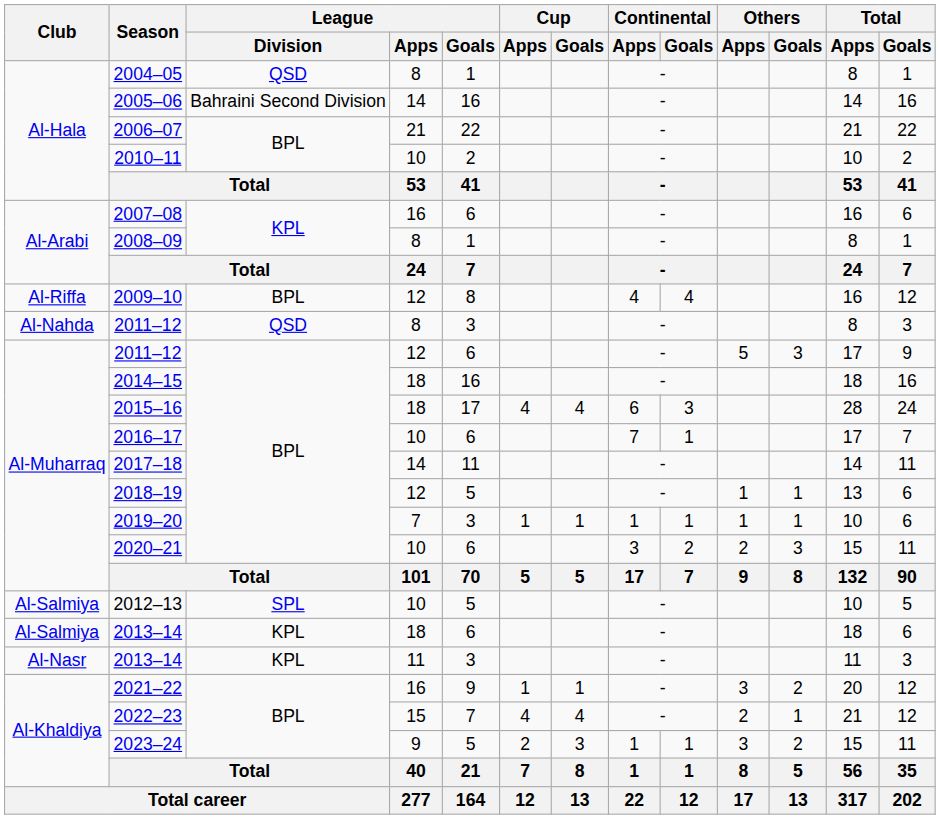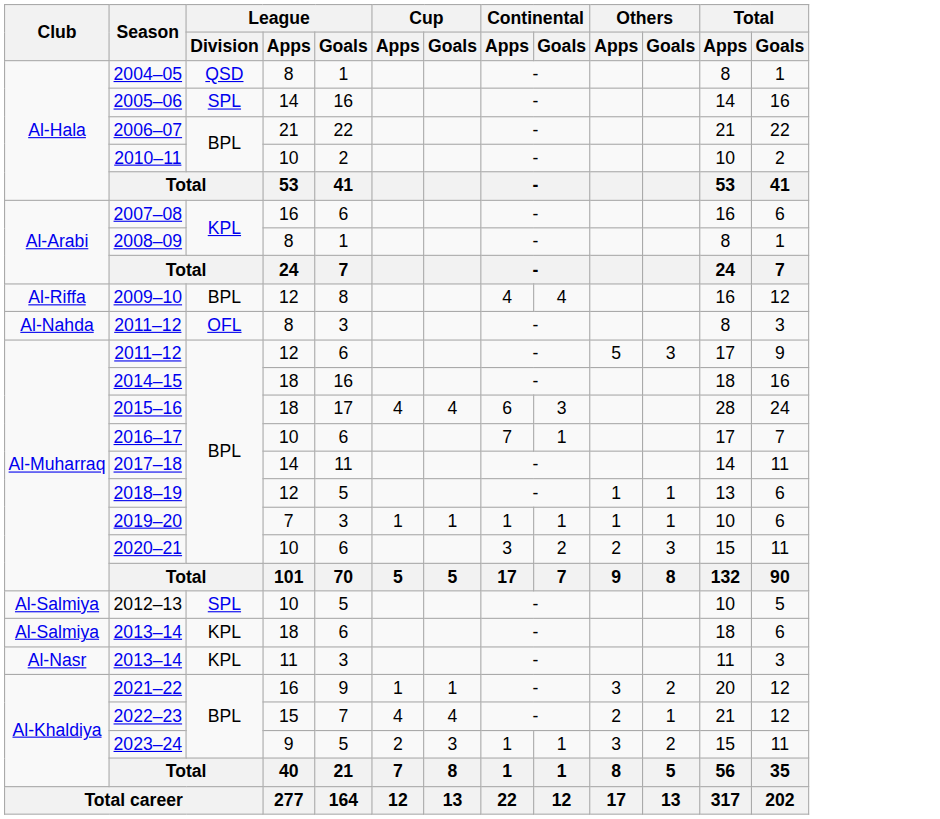 <table class="wikitable" style="text-align:center;">
 <tr>
 <th rowspan=2>Club</th>
 <th rowspan=2>Season</th>
 <th colspan=3>League</th>
 <th colspan=2>Cup</th>
 <th colspan=2>Continental</th>
 <th colspan=2>Others</th>
 <th colspan=2>Total</th>
 </tr>
 <tr>
 <th>Division</th>
 <th>Apps</th>
 <th>Goals</th>
 <th>Apps</th>
 <th>Goals</th>
 <th>Apps</th>
 <th>Goals</th>
 <th>Apps</th>
 <th>Goals</th>
 <th>Apps</th>
 <th>Goals</th>
 </tr>
 <tr>
 <td rowspan=5><a href='#'>Al-Hala</a></td>
 <td><a href='#'>2004–05</a></td>
 <td><a href='#'>QSD</a></td>
 <td>8</td>
 <td>1</td>
 <td></td>
 <td></td>
 <td colspan=2>-</td>
 <td></td>
 <td></td>
 <td>8</td>
 <td>1</td>
 </tr>
 <tr>
 <td><a href='#'>2005–06</a></td>
-<td>Bahraini Second Division</td>
+<td><a href='#'>SPL</a></td>
 <td>14</td>
 <td>16</td>
 <td></td>
 <td></td>
 <td colspan=2>-</td>
 <td></td>
 <td></td>
 <td>14</td>
 <td>16</td>
 </tr>
 <tr>
 <td><a href='#'>2006–07</a></td>
 <td rowspan=2>BPL</td>
 <td>21</td>
 <td>22</td>
 <td></td>
 <td></td>
 <td colspan=2>-</td>
 <td></td>
 <td></td>
 <td>21</td>
 <td>22</td>
 </tr>
 <tr>
 <td><a href='#'>2010–11</a></td>
 <td>10</td>
 <td>2</td>
 <td></td>
 <td></td>
 <td colspan=2>-</td>
 <td></td>
 <td></td>
 <td>10</td>
 <td>2</td>
 </tr>
 <tr>
 <th colspan=2>Total</th>
 <th>53</th>
 <th>41</th>
 <th></th>
 <th></th>
 <th colspan=2>-</th>
 <th></th>
 <th></th>
 <th>53</th>
 <th>41</th>
 </tr>
 <tr>
 <td rowspan=3><a href='#'>Al-Arabi</a></td>
 <td><a href='#'>2007–08</a></td>
 <td rowspan=2><a href='#'>KPL</a></td>
 <td>16</td>
 <td>6</td>
 <td></td>
 <td></td>
 <td colspan=2>-</td>
 <td></td>
 <td></td>
 <td>16</td>
 <td>6</td>
 </tr>
 <tr>
 <td><a href='#'>2008–09</a></td>
 <td>8</td>
 <td>1</td>
 <td></td>
 <td></td>
 <td colspan=2>-</td>
 <td></td>
 <td></td>
 <td>8</td>
 <td>1</td>
 </tr>
 <tr>
 <th colspan=2>Total</th>
 <th>24</th>
 <th>7</th>
 <th></th>
 <th></th>
 <th colspan=2>-</th>
 <th></th>
 <th></th>
 <th>24</th>
 <th>7</th>
 </tr>
 <tr>
 <td><a href='#'>Al-Riffa</a></td>
 <td><a href='#'>2009–10</a></td>
 <td>BPL</td>
 <td>12</td>
 <td>8</td>
 <td></td>
 <td></td>
 <td>4</td>
 <td>4</td>
 <td></td>
 <td></td>
 <td>16</td>
 <td>12</td>
 </tr>
 <tr>
 <td><a href='#'>Al-Nahda</a></td>
 <td><a href='#'>2011–12</a></td>
-<td><a href='#'>QSD</a></td>
+<td><a href='#'>OFL</a></td>
 <td>8</td>
 <td>3</td>
 <td></td>
 <td></td>
 <td colspan=2>-</td>
 <td></td>
 <td></td>
 <td>8</td>
 <td>3</td>
 </tr>
 <tr>
 <td rowspan=9><a href='#'>Al-Muharraq</a></td>
 <td><a href='#'>2011–12</a></td>
 <td rowspan=8>BPL</td>
 <td>12</td>
 <td>6</td>
 <td></td>
 <td></td>
 <td colspan=2>-</td>
 <td>5</td>
 <td>3</td>
 <td>17</td>
 <td>9</td>
 </tr>
 <tr>
 <td><a href='#'>2014–15</a></td>
 <td>18</td>
 <td>16</td>
 <td></td>
 <td></td>
 <td colspan=2>-</td>
 <td></td>
 <td></td>
 <td>18</td>
 <td>16</td>
 </tr>
 <tr>
 <td><a href='#'>2015–16</a></td>
 <td>18</td>
 <td>17</td>
 <td>4</td>
 <td>4</td>
 <td>6</td>
 <td>3</td>
 <td></td>
 <td></td>
 <td>28</td>
 <td>24</td>
 </tr>
 <tr>
 <td><a href='#'>2016–17</a></td>
 <td>10</td>
 <td>6</td>
 <td></td>
 <td></td>
 <td>7</td>
 <td>1</td>
 <td></td>
 <td></td>
 <td>17</td>
 <td>7</td>
 </tr>
 <tr>
 <td><a href='#'>2017–18</a></td>
 <td>14</td>
 <td>11</td>
 <td></td>
 <td></td>
 <td colspan=2>-</td>
 <td></td>
 <td></td>
 <td>14</td>
 <td>11</td>
 </tr>
 <tr>
 <td><a href='#'>2018–19</a></td>
 <td>12</td>
 <td>5</td>
 <td></td>
 <td></td>
 <td colspan=2>-</td>
 <td>1</td>
 <td>1</td>
 <td>13</td>
 <td>6</td>
 </tr>
 <tr>
 <td><a href='#'>2019–20</a></td>
 <td>7</td>
 <td>3</td>
 <td>1</td>
 <td>1</td>
 <td>1</td>
 <td>1</td>
 <td>1</td>
 <td>1</td>
 <td>10</td>
 <td>6</td>
 </tr>
 <tr>
 <td><a href='#'>2020–21</a></td>
 <td>10</td>
 <td>6</td>
 <td></td>
 <td></td>
 <td>3</td>
 <td>2</td>
 <td>2</td>
 <td>3</td>
 <td>15</td>
 <td>11</td>
 </tr>
 <tr>
 <th colspan=2>Total</th>
 <th>101</th>
 <th>70</th>
 <th>5</th>
 <th>5</th>
 <th>17</th>
 <th>7</th>
 <th>9</th>
 <th>8</th>
 <th>132</th>
 <th>90</th>
 </tr>
 <tr>
 <td><a href='#'>Al-Salmiya</a></td>
 <td 2012–13 Qatari Second Division>2012–13</td>
 <td><a href='#'>SPL</a></td>
 <td>10</td>
 <td>5</td>
 <td></td>
 <td></td>
 <td colspan=2>-</td>
 <td></td>
 <td></td>
 <td>10</td>
 <td>5</td>
 </tr>
 <tr>
 <td><a href='#'>Al-Salmiya</a></td>
 <td><a href='#'>2013–14</a></td>
 <td>KPL</td>
 <td>18</td>
 <td>6</td>
 <td></td>
 <td></td>
 <td colspan=2>-</td>
 <td></td>
 <td></td>
 <td>18</td>
 <td>6</td>
 </tr>
 <tr>
 <td><a href='#'>Al-Nasr</a></td>
 <td><a href='#'>2013–14</a></td>
 <td>KPL</td>
 <td>11</td>
 <td>3</td>
 <td></td>
 <td></td>
 <td colspan=2>-</td>
 <td></td>
 <td></td>
 <td>11</td>
 <td>3</td>
 </tr>
 <tr>
 <td rowspan=4><a href='#'>Al-Khaldiya</a></td>
 <td><a href='#'>2021–22</a></td>
 <td rowspan=3>BPL</td>
 <td>16</td>
 <td>9</td>
 <td>1</td>
 <td>1</td>
 <td colspan=2>-</td>
 <td>3</td>
 <td>2</td>
 <td>20</td>
 <td>12</td>
 </tr>
 <tr>
 <td><a href='#'>2022–23</a></td>
 <td>15</td>
 <td>7</td>
 <td>4</td>
 <td>4</td>
 <td colspan=2>-</td>
 <td>2</td>
 <td>1</td>
 <td>21</td>
 <td>12</td>
 </tr>
 <tr>
 <td><a href='#'>2023–24</a></td>
 <td>9</td>
 <td>5</td>
 <td>2</td>
 <td>3</td>
 <td>1</td>
 <td>1</td>
 <td>3</td>
 <td>2</td>
 <td>15</td>
 <td>11</td>
 </tr>
 <tr>
 <th colspan=2>Total</th>
 <th>40</th>
 <th>21</th>
 <th>7</th>
 <th>8</th>
 <th>1</th>
 <th>1</th>
 <th>8</th>
 <th>5</th>
 <th>56</th>
 <th>35</th>
 </tr>
 <tr>
 <th colspan=3>Total career</th>
 <th>277</th>
 <th>164</th>
 <th>12</th>
 <th>13</th>
 <th>22</th>
 <th>12</th>
 <th>17</th>
 <th>13</th>
 <th>317</th>
 <th>202</th>
 </tr>
 </table>
